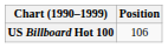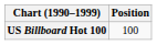 <table class="wikitable plainrowheaders" style="text-align:center">
 <tr>
 <th>Chart (1990–1999)</th>
 <th>Position</th>
 </tr>
 <tr>
 <th scope="row">US <em>Billboard</em> Hot 100</th>
-<td>106</td>
+<td>100</td>
 </tr>
 </table>
